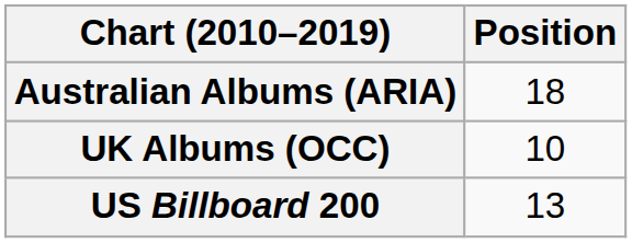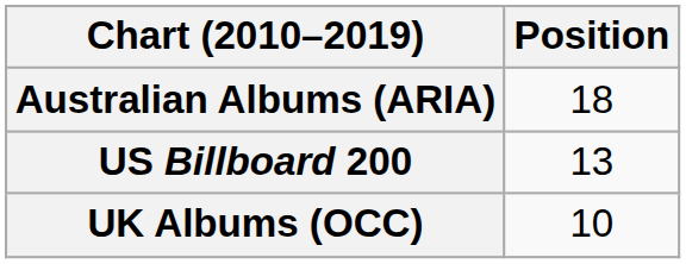 <table class="wikitable sortable plainrowheaders" style="text-align:center">
 <tr>
 <th scope="col">Chart (2010–2019)</th>
 <th scope="col">Position</th>
 </tr>
 <tr>
 <th scope="row">Australian Albums (ARIA)</th>
 <td>18</td>
 </tr>
 <tr>
+<th scope="row">US <em>Billboard</em> 200</th>
+<td>13</td>
+</tr>
+<tr>
 <th scope="row">UK Albums (OCC)</th>
 <td>10</td>
 </tr>
-<tr>
-<th scope="row">US <em>Billboard</em> 200</th>
-<td>13</td>
-</tr>
 </table>
